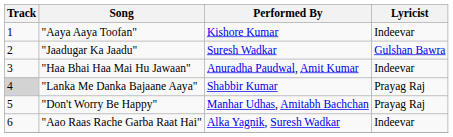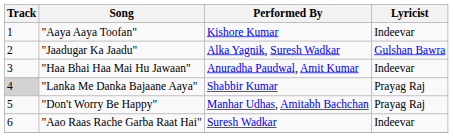 <table class="wikitable">
 <tr>
 <th>Track</th>
 <th>Song</th>
 <th>Performed By</th>
 <th>Lyricist</th>
 </tr>
 <tr>
 <td>1</td>
 <td>"Aaya Aaya Toofan"</td>
 <td><a href='#'>Kishore Kumar</a></td>
 <td>Indeevar</td>
 </tr>
 <tr>
 <td>2</td>
 <td>"Jaadugar Ka Jaadu"</td>
-<td><a href='#'>Suresh Wadkar</a></td>
+<td><a href='#'>Alka Yagnik</a>, <a href='#'>Suresh Wadkar</a></td>
 <td><a href='#'>Gulshan Bawra</a></td>
 </tr>
 <tr>
 <td>3</td>
 <td>"Haa Bhai Haa Mai Hu Jawaan"</td>
 <td><a href='#'>Anuradha Paudwal</a>, <a href='#'>Amit Kumar</a></td>
 <td>Indeevar</td>
 </tr>
 <tr>
 <td style="background: lightgrey;">4</td>
 <td>"Lanka Me Danka Bajaane Aaya"</td>
 <td><a href='#'>Shabbir Kumar</a></td>
 <td>Prayag Raj</td>
 </tr>
 <tr>
 <td>5</td>
 <td>"Don't Worry Be Happy"</td>
 <td><a href='#'>Manhar Udhas</a>, <a href='#'>Amitabh Bachchan</a></td>
 <td>Prayag Raj</td>
 </tr>
 <tr>
 <td>6</td>
 <td>"Aao Raas Rache Garba Raat Hai"</td>
-<td><a href='#'>Alka Yagnik</a>, <a href='#'>Suresh Wadkar</a></td>
+<td><a href='#'>Suresh Wadkar</a></td>
 <td>Indeevar</td>
 </tr>
 <tr>
 </tr>
 </table>
